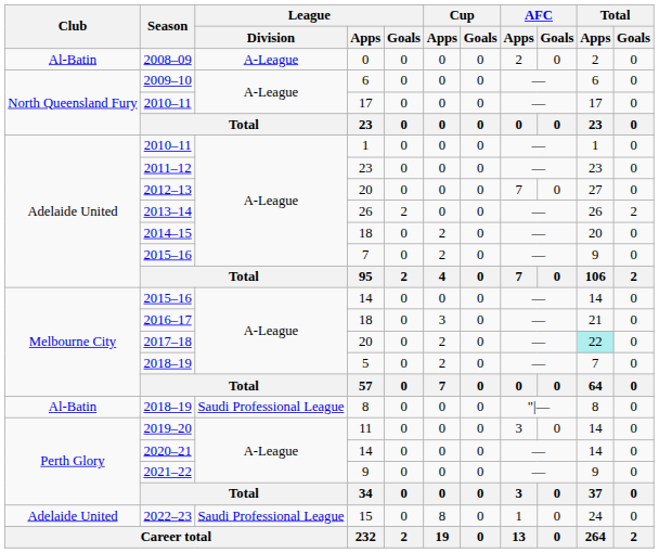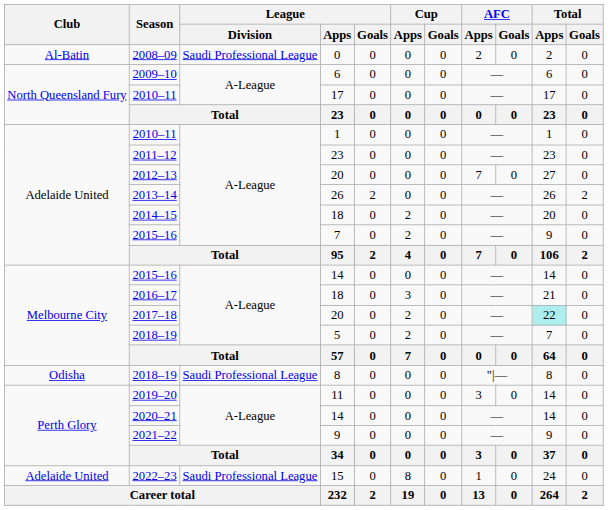 <table class="wikitable" style="text-align:center">
 <tr>
 <th rowspan="2">Club</th>
 <th rowspan="2">Season</th>
 <th colspan="3">League</th>
 <th colspan="2">Cup</th>
 <th colspan="2"><a href='#'>AFC</a></th>
 <th colspan="2">Total</th>
 </tr>
 <tr>
 <th>Division</th>
 <th>Apps</th>
 <th>Goals</th>
 <th>Apps</th>
 <th>Goals</th>
 <th>Apps</th>
 <th>Goals</th>
 <th>Apps</th>
 <th>Goals</th>
 </tr>
 <tr>
 <td><a href='#'>Al-Batin</a></td>
 <td><a href='#'>2008–09</a></td>
-<td><a href='#'>A-League</a></td>
+<td><a href='#'>Saudi Professional League</a></td>
 <td>0</td>
 <td>0</td>
 <td>0</td>
 <td>0</td>
 <td>2</td>
 <td>0</td>
 <td>2</td>
 <td>0</td>
 </tr>
 <tr>
 <td rowspan="3"><a href='#'>North Queensland Fury</a></td>
 <td><a href='#'>2009–10</a></td>
 <td rowspan="2">A-League</td>
 <td>6</td>
 <td>0</td>
 <td>0</td>
 <td>0</td>
 <td colspan="2">—</td>
 <td>6</td>
 <td>0</td>
 </tr>
 <tr>
 <td><a href='#'>2010–11</a></td>
 <td>17</td>
 <td>0</td>
 <td>0</td>
 <td>0</td>
 <td colspan="2">—</td>
 <td>17</td>
 <td>0</td>
 </tr>
 <tr>
 <th colspan="2">Total</th>
 <th>23</th>
 <th>0</th>
 <th>0</th>
 <th>0</th>
 <th>0</th>
 <th>0</th>
 <th>23</th>
 <th>0</th>
 </tr>
 <tr>
 <td rowspan="7">Adelaide United</td>
 <td><a href='#'>2010–11</a></td>
 <td rowspan="6">A-League</td>
 <td>1</td>
 <td>0</td>
 <td>0</td>
 <td>0</td>
 <td colspan="2">—</td>
 <td>1</td>
 <td>0</td>
 </tr>
 <tr>
 <td><a href='#'>2011–12</a></td>
 <td>23</td>
 <td>0</td>
 <td>0</td>
 <td>0</td>
 <td colspan="2">—</td>
 <td>23</td>
 <td>0</td>
 </tr>
 <tr>
 <td><a href='#'>2012–13</a></td>
 <td>20</td>
 <td>0</td>
 <td>0</td>
 <td>0</td>
 <td>7</td>
 <td>0</td>
 <td>27</td>
 <td>0</td>
 </tr>
 <tr>
 <td><a href='#'>2013–14</a></td>
 <td>26</td>
 <td>2</td>
 <td>0</td>
 <td>0</td>
 <td colspan="2">—</td>
 <td>26</td>
 <td>2</td>
 </tr>
 <tr>
 <td><a href='#'>2014–15</a></td>
 <td>18</td>
 <td>0</td>
 <td>2</td>
 <td>0</td>
 <td colspan="2">—</td>
 <td>20</td>
 <td>0</td>
 </tr>
 <tr>
 <td><a href='#'>2015–16</a></td>
 <td>7</td>
 <td>0</td>
 <td>2</td>
 <td>0</td>
 <td colspan="2">—</td>
 <td>9</td>
 <td>0</td>
 </tr>
 <tr>
 <th colspan="2">Total</th>
 <th>95</th>
 <th>2</th>
 <th>4</th>
 <th>0</th>
 <th>7</th>
 <th>0</th>
 <th>106</th>
 <th>2</th>
 </tr>
 <tr>
 <td rowspan="5"><a href='#'>Melbourne City</a></td>
 <td><a href='#'>2015–16</a></td>
 <td rowspan="4">A-League</td>
 <td>14</td>
 <td>0</td>
 <td>0</td>
 <td>0</td>
 <td colspan="2">—</td>
 <td>14</td>
 <td>0</td>
 </tr>
 <tr>
 <td><a href='#'>2016–17</a></td>
 <td>18</td>
 <td>0</td>
 <td>3</td>
 <td>0</td>
 <td colspan="2">—</td>
 <td>21</td>
 <td>0</td>
 </tr>
 <tr>
 <td><a href='#'>2017–18</a></td>
 <td>20</td>
 <td>0</td>
 <td>2</td>
 <td>0</td>
 <td colspan="2">—</td>
 <td style="background: paleturquoise;">22</td>
 <td>0</td>
 </tr>
 <tr>
 <td><a href='#'>2018–19</a></td>
 <td>5</td>
 <td>0</td>
 <td>2</td>
 <td>0</td>
 <td colspan="2">—</td>
 <td>7</td>
 <td>0</td>
 </tr>
 <tr>
 <th colspan="2">Total</th>
 <th>57</th>
 <th>0</th>
 <th>7</th>
 <th>0</th>
 <th>0</th>
 <th>0</th>
 <th>64</th>
 <th>0</th>
 </tr>
 <tr>
-<td><a href='#'>Al-Batin</a></td>
+<td><a href='#'>Odisha</a></td>
 <td><a href='#'>2018–19</a></td>
 <td><a href='#'>Saudi Professional League</a></td>
 <td>8</td>
 <td>0</td>
 <td>0</td>
 <td>0</td>
 <td colspan="2">"|—</td>
 <td>8</td>
 <td>0</td>
 </tr>
 <tr>
 <td rowspan="4"><a href='#'>Perth Glory</a></td>
 <td><a href='#'>2019–20</a></td>
 <td rowspan="3">A-League</td>
 <td>11</td>
 <td>0</td>
 <td>0</td>
 <td>0</td>
 <td>3</td>
 <td>0</td>
 <td>14</td>
 <td>0</td>
 </tr>
 <tr>
 <td><a href='#'>2020–21</a></td>
 <td>14</td>
 <td>0</td>
 <td>0</td>
 <td>0</td>
 <td colspan="2">—</td>
 <td>14</td>
 <td>0</td>
 </tr>
 <tr>
 <td><a href='#'>2021–22</a></td>
 <td>9</td>
 <td>0</td>
 <td>0</td>
 <td>0</td>
 <td colspan="2">—</td>
 <td>9</td>
 <td>0</td>
 </tr>
 <tr>
 <th colspan="2">Total</th>
 <th>34</th>
 <th>0</th>
 <th>0</th>
 <th>0</th>
 <th>3</th>
 <th>0</th>
 <th>37</th>
 <th>0</th>
 </tr>
 <tr>
 <td><a href='#'>Adelaide United</a></td>
 <td><a href='#'>2022–23</a></td>
 <td><a href='#'>Saudi Professional League</a></td>
 <td>15</td>
 <td>0</td>
 <td>8</td>
 <td>0</td>
 <td>1</td>
 <td>0</td>
 <td>24</td>
 <td>0</td>
 </tr>
 <tr>
 <th colspan="3">Career total</th>
 <th>232</th>
 <th>2</th>
 <th>19</th>
 <th>0</th>
 <th>13</th>
 <th>0</th>
 <th>264</th>
 <th>2</th>
 </tr>
 </table>
